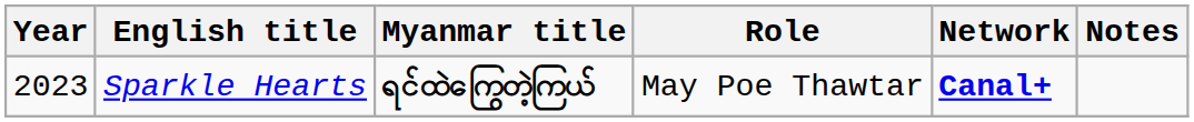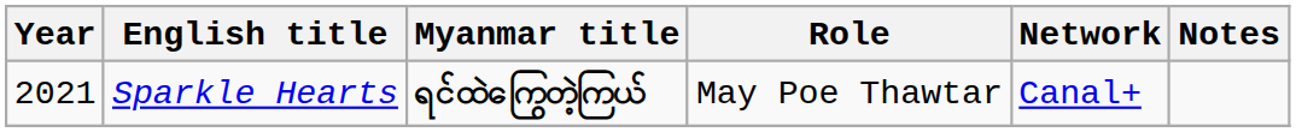 <table class="wikitable">
 <tr>
 <th width=10>Year</th>
 <th>English title</th>
 <th>Myanmar title</th>
 <th>Role</th>
 <th>Network</th>
 <th>Notes</th>
 </tr>
 <tr>
-<td>2023</td>
+<td>2021</td>
 <td><em><a href='#'>Sparkle Hearts</a></em></td>
 <td><strong>ရင်ထဲကြွေတဲ့ကြယ်</strong></td>
 <td>May Poe Thawtar</td>
-<td><strong><a href='#'>Canal+</a></strong></td>
+<td><a href='#'>Canal+</a></td>
 <td></td>
 </tr>
 <tr>
 </tr>
 </table>
